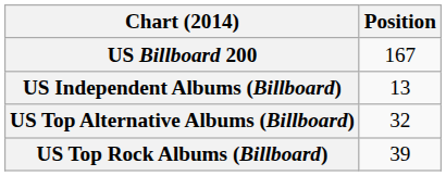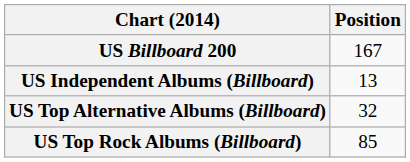 <table class="wikitable sortable plainrowheaders" style="text-align:center">
 <tr>
 <th scope="col">Chart (2014)</th>
 <th scope="col">Position</th>
 </tr>
 <tr>
 <th scope="row">US <em>Billboard</em> 200</th>
 <td>167</td>
 </tr>
 <tr>
 <th scope="row">US Independent Albums (<em>Billboard</em>)</th>
 <td>13</td>
 </tr>
 <tr>
 <th scope="row">US Top Alternative Albums (<em>Billboard</em>)</th>
 <td>32</td>
 </tr>
 <tr>
 <th scope="row">US Top Rock Albums (<em>Billboard</em>)</th>
-<td>39</td>
+<td>85</td>
 </tr>
 </table>
